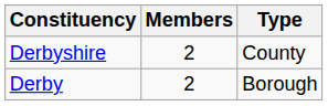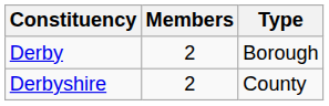 <table class="wikitable sortable">
 <tr>
 <th>Constituency</th>
 <th>Members</th>
 <th>Type</th>
 </tr>
 <tr>
+<td><a href='#'>Derby</a></td>
+<td align="center">2</td>
+<td>Borough</td>
+</tr>
+<tr>
 <td><a href='#'>Derbyshire</a></td>
 <td align="center">2</td>
 <td>County</td>
 </tr>
-<tr>
-<td><a href='#'>Derby</a></td>
-<td align="center">2</td>
-<td>Borough</td>
-</tr>
 </table>
